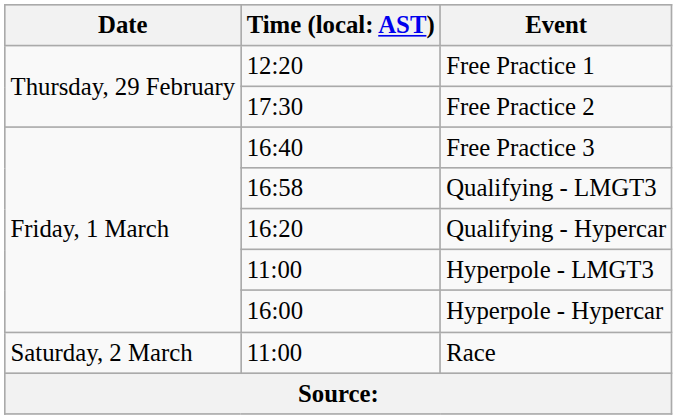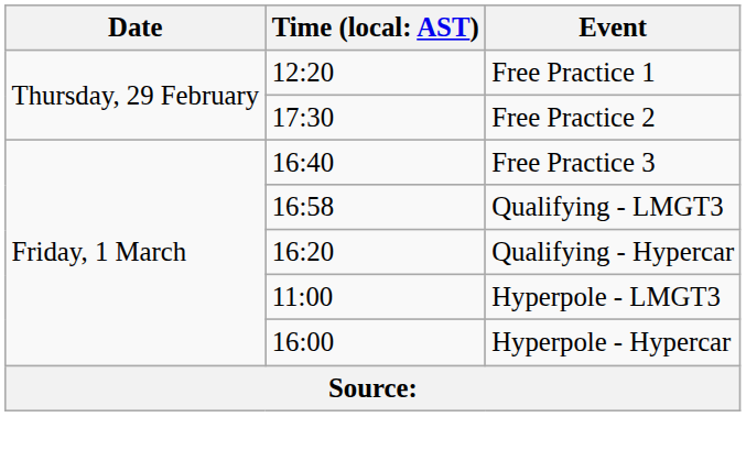 <table class="wikitable" style="font-size:95%;">
 <tr>
 <th>Date</th>
 <th>Time (local: <a href='#'>AST</a>)</th>
 <th>Event</th>
 </tr>
 <tr>
 <td rowspan=2>Thursday, 29 February</td>
 <td>12:20</td>
 <td>Free Practice 1</td>
 </tr>
 <tr>
 <td>17:30</td>
 <td>Free Practice 2</td>
 </tr>
 <tr>
 <td rowspan=5>Friday, 1 March</td>
 <td>16:40</td>
 <td>Free Practice 3</td>
 </tr>
 <tr>
 <td>16:58</td>
 <td>Qualifying - LMGT3</td>
 </tr>
 <tr>
 <td>16:20</td>
 <td>Qualifying - Hypercar</td>
 </tr>
 <tr>
 <td>11:00</td>
 <td>Hyperpole - LMGT3</td>
 </tr>
 <tr>
 <td>16:00</td>
 <td>Hyperpole - Hypercar</td>
 </tr>
 <tr>
-<td>Saturday, 2 March</td>
-<td>11:00</td>
-<td>Race</td>
-</tr>
-<tr>
 <th colspan=3>Source:</th>
 </tr>
 </table>
